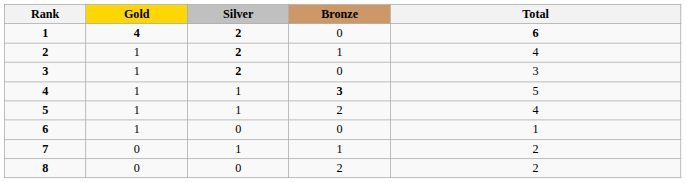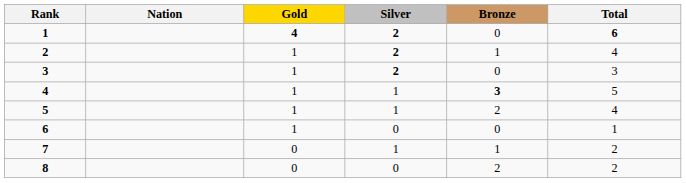 <table class="wikitable sortable collapsible autocollapse plainrowheaders" width="70.5%" style="text-align:center;">
 <tr style="background-color:#EDEDED;">
 <th width=100px class="hintergrundfarbe5">Rank</th>
+<th width=200px class="hintergrundfarbe6">Nation</th>
 <th style="background:    gold; width:15%">Gold</th>
 <th style="background:  silver; width:15%">Silver</th>
 <th style="background: #CC9966; width:15%">Bronze</th>
 <th>Total</th>
 </tr>
 <tr>
 <td><strong>1</strong></td>
+<td align=left></td>
 <td><strong>4</strong></td>
 <td><strong>2</strong></td>
 <td>0</td>
 <td><strong>6</strong></td>
 </tr>
 <tr>
 <td><strong>2</strong></td>
+<td align=left></td>
 <td>1</td>
 <td><strong>2</strong></td>
 <td>1</td>
 <td>4</td>
 </tr>
 <tr>
 <td><strong>3</strong></td>
+<td align=left></td>
 <td>1</td>
 <td><strong>2</strong></td>
 <td>0</td>
 <td>3</td>
 </tr>
 <tr>
 <td><strong>4</strong></td>
+<td align=left></td>
 <td>1</td>
 <td>1</td>
 <td><strong>3</strong></td>
 <td>5</td>
 </tr>
 <tr>
 <td><strong>5</strong></td>
+<td align=left></td>
 <td>1</td>
 <td>1</td>
 <td>2</td>
 <td>4</td>
 </tr>
 <tr>
 <td><strong>6</strong></td>
+<td align=left></td>
 <td>1</td>
 <td>0</td>
 <td>0</td>
 <td>1</td>
 </tr>
 <tr>
 <td><strong>7</strong></td>
+<td align="left"><em></em></td>
 <td>0</td>
 <td>1</td>
 <td>1</td>
 <td>2</td>
 </tr>
 <tr>
 <td><strong>8</strong></td>
+<td align="left"></td>
 <td>0</td>
 <td>0</td>
 <td>2</td>
 <td>2</td>
 </tr>
 </table>
